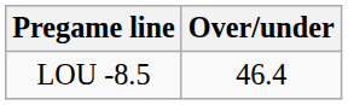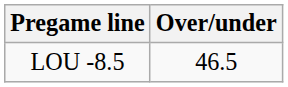 <table class="wikitable">
 <tr align="center">
 <th style=>Pregame line</th>
 <th style=>Over/under</th>
 </tr>
 <tr align="center">
 <td>LOU -8.5</td>
-<td>46.4</td>
+<td>46.5</td>
 </tr>
 </table>
